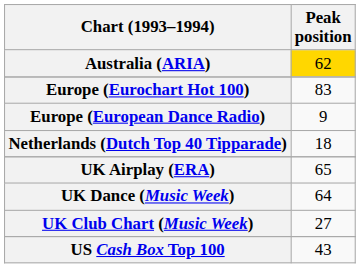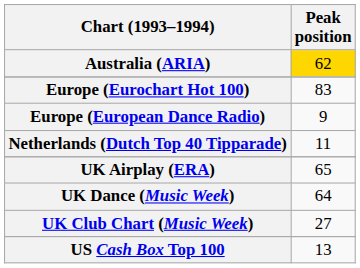 <table class="wikitable sortable plainrowheaders" style="text-align:center">
 <tr>
 <th>Chart (1993–1994)</th>
 <th>Peak<br>position</th>
 </tr>
 <tr>
 <th scope="row">Australia (<a href='#'>ARIA</a>)</th>
 <td style="background: gold;">62</td>
 </tr>
 <tr>
 </tr>
 <tr>
 </tr>
 <tr>
 <th scope="row">Europe (<a href='#'>Eurochart Hot 100</a>)</th>
 <td>83</td>
 </tr>
 <tr>
 <th scope="row">Europe (<a href='#'>European Dance Radio</a>)</th>
 <td>9</td>
 </tr>
 <tr>
 <th scope="row">Netherlands (<a href='#'>Dutch Top 40 Tipparade</a>)</th>
-<td>18</td>
+<td>11</td>
 </tr>
 <tr>
 </tr>
 <tr>
 </tr>
 <tr>
 <th scope="row">UK Airplay (<a href='#'>ERA</a>)</th>
 <td>65</td>
 </tr>
 <tr>
 <th scope="row">UK Dance (<em><a href='#'>Music Week</a></em>)</th>
 <td>64</td>
 </tr>
 <tr>
 <th scope="row"><a href='#'>UK Club Chart</a> (<em><a href='#'>Music Week</a></em>)</th>
 <td>27</td>
 </tr>
 <tr>
 </tr>
 <tr>
 </tr>
 <tr>
 </tr>
 <tr>
 </tr>
 <tr>
 </tr>
 <tr>
 <th scope="row">US <a href='#'><em>Cash Box</em> Top 100</a></th>
-<td>43</td>
+<td>13</td>
 </tr>
 </table>
